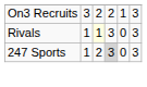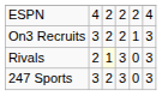 <table class="wikitable">
 <tr>
+</tr>
+<tr>
+<td>ESPN</td>
+<td>4</td>
+<td>2</td>
+<td>2</td>
+<td>2</td>
+<td>4</td>
 </tr>
 <tr>
 <td>On3 Recruits</td>
 <td>3</td>
 <td>2</td>
 <td>2</td>
 <td>1</td>
 <td>3</td>
 </tr>
 <tr>
 <td>Rivals</td>
-<td>1</td>
+<td>2</td>
 <td style="background: lightyellow;">1</td>
 <td>3</td>
 <td>0</td>
 <td>3</td>
 </tr>
 <tr>
 <td>247 Sports</td>
-<td>1</td>
+<td>3</td>
 <td>2</td>
-<td style="background: lightgrey;">3</td>
+<td>3</td>
 <td>0</td>
 <td>3</td>
 </tr>
 </table>
